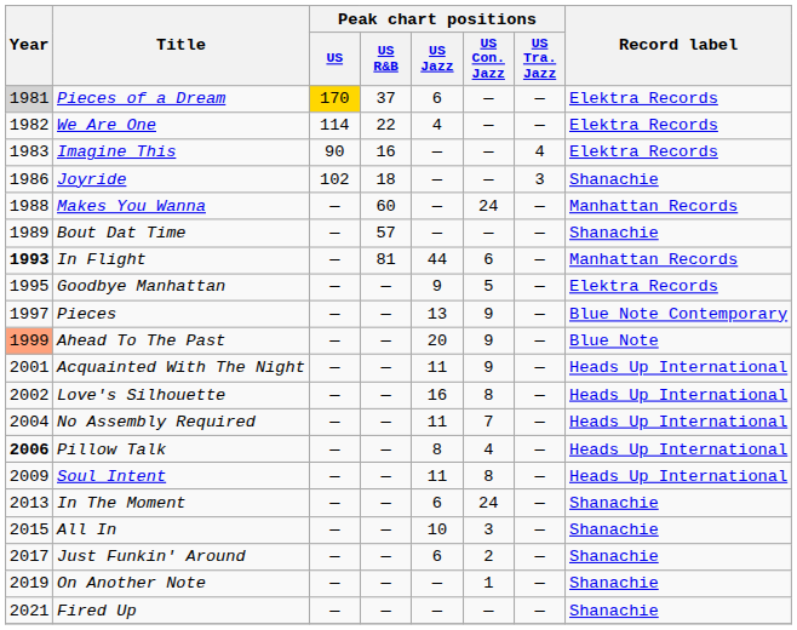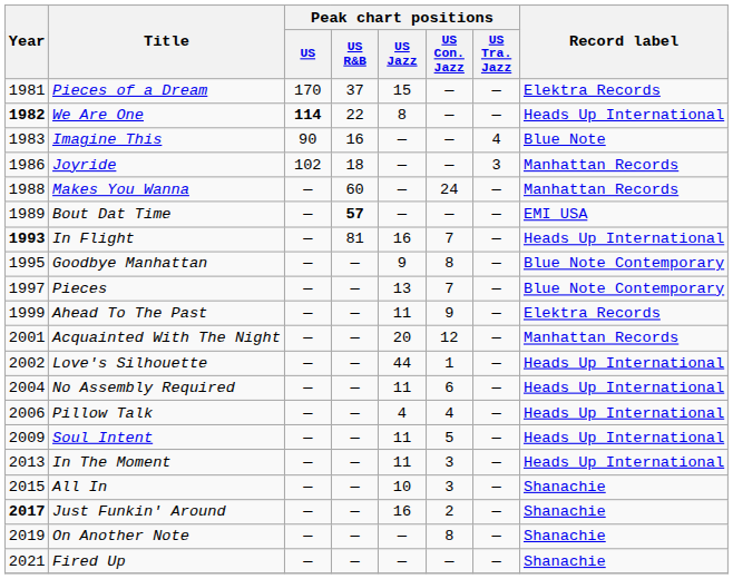 <table class="wikitable" style="text-align:center;">
 <tr>
 <th rowspan="2">Year</th>
 <th rowspan="2">Title</th>
 <th colspan="5">Peak chart positions</th>
 <th rowspan="2">Record label</th>
 </tr>
 <tr style="font-size:smaller;">
 <th width="35"><a href='#'>US</a><br></th>
 <th width="35"><a href='#'>US R&B</a><br></th>
 <th width="35"><a href='#'>US Jazz</a><br></th>
 <th width="35"><a href='#'>US Con. Jazz</a><br></th>
 <th width="35"><a href='#'>US Tra. Jazz</a><br></th>
 </tr>
 <tr>
-<td style="background: lightgrey;">1981</td>
+<td>1981</td>
 <td align="left"><em><a href='#'>Pieces of a Dream</a></em></td>
-<td style="background: gold;">170</td>
+<td>170</td>
 <td>37</td>
-<td>6</td>
+<td>15</td>
 <td>—</td>
 <td>—</td>
 <td align=left><a href='#'>Elektra Records</a></td>
 </tr>
 <tr>
-<td>1982</td>
+<td><strong>1982</strong></td>
 <td align="left"><em><a href='#'>We Are One</a></em></td>
-<td>114</td>
+<td><strong>114</strong></td>
 <td>22</td>
-<td>4</td>
+<td>8</td>
 <td>—</td>
 <td>—</td>
-<td align=left><a href='#'>Elektra Records</a></td>
+<td align=left><a href='#'>Heads Up International</a></td>
 </tr>
 <tr>
 <td>1983</td>
 <td align="left"><em><a href='#'>Imagine This</a></em></td>
 <td>90</td>
 <td>16</td>
 <td>—</td>
 <td>—</td>
 <td>4</td>
-<td align=left><a href='#'>Elektra Records</a></td>
+<td align=left><a href='#'>Blue Note</a></td>
 </tr>
 <tr>
 <td>1986</td>
 <td align="left"><em><a href='#'>Joyride</a></em></td>
 <td>102</td>
 <td>18</td>
 <td>—</td>
 <td>—</td>
 <td>3</td>
-<td align=left><a href='#'>Shanachie</a></td>
+<td align=left><a href='#'>Manhattan Records</a></td>
 </tr>
 <tr>
 <td>1988</td>
 <td align="left"><em><a href='#'>Makes You Wanna</a></em></td>
 <td>—</td>
 <td>60</td>
 <td>—</td>
 <td>24</td>
 <td>—</td>
 <td align=left><a href='#'>Manhattan Records</a></td>
 </tr>
 <tr>
 <td>1989</td>
 <td align="left"><em>Bout Dat Time</em></td>
 <td>—</td>
-<td>57</td>
+<td><strong>57</strong></td>
 <td>—</td>
 <td>—</td>
 <td>—</td>
-<td align=left><a href='#'>Shanachie</a></td>
+<td align=left><a href='#'>EMI USA</a></td>
 </tr>
 <tr>
 <td><strong>1993</strong></td>
 <td align="left"><em>In Flight</em></td>
 <td>—</td>
 <td>81</td>
-<td>44</td>
-<td>6</td>
+<td>16</td>
+<td>7</td>
 <td>—</td>
-<td align=left><a href='#'>Manhattan Records</a></td>
+<td align=left><a href='#'>Heads Up International</a></td>
 </tr>
 <tr>
 <td>1995</td>
 <td align="left"><em>Goodbye Manhattan</em></td>
 <td>—</td>
 <td>—</td>
 <td>9</td>
-<td>5</td>
+<td>8</td>
 <td>—</td>
-<td align=left><a href='#'>Elektra Records</a></td>
+<td align=left><a href='#'>Blue Note Contemporary</a></td>
 </tr>
 <tr>
 <td>1997</td>
 <td align="left"><em>Pieces</em></td>
 <td>—</td>
 <td>—</td>
 <td>13</td>
-<td>9</td>
+<td>7</td>
 <td>—</td>
 <td align=left><a href='#'>Blue Note Contemporary</a></td>
 </tr>
 <tr>
-<td style="background: lightsalmon;">1999</td>
+<td>1999</td>
 <td align="left"><em>Ahead To The Past</em></td>
 <td>—</td>
 <td>—</td>
-<td>20</td>
+<td>11</td>
 <td>9</td>
 <td>—</td>
-<td align=left><a href='#'>Blue Note</a></td>
+<td align=left><a href='#'>Elektra Records</a></td>
 </tr>
 <tr>
 <td>2001</td>
 <td align="left"><em>Acquainted With The Night</em></td>
 <td>—</td>
 <td>—</td>
-<td>11</td>
-<td>9</td>
+<td>20</td>
+<td>12</td>
 <td>—</td>
-<td align=left><a href='#'>Heads Up International</a></td>
+<td align=left><a href='#'>Manhattan Records</a></td>
 </tr>
 <tr>
 <td>2002</td>
 <td align="left"><em>Love's Silhouette</em></td>
 <td>—</td>
 <td>—</td>
-<td>16</td>
-<td>8</td>
+<td>44</td>
+<td>1</td>
 <td>—</td>
 <td align=left><a href='#'>Heads Up International</a></td>
 </tr>
 <tr>
 <td>2004</td>
 <td align="left"><em>No Assembly Required</em></td>
 <td>—</td>
 <td>—</td>
 <td>11</td>
-<td>7</td>
+<td>6</td>
 <td>—</td>
 <td align=left><a href='#'>Heads Up International</a></td>
 </tr>
 <tr>
-<td><strong>2006</strong></td>
+<td>2006</td>
 <td align="left"><em>Pillow Talk</em></td>
 <td>—</td>
 <td>—</td>
-<td>8</td>
+<td>4</td>
 <td>4</td>
 <td>—</td>
 <td align=left><a href='#'>Heads Up International</a></td>
 </tr>
 <tr>
 <td>2009</td>
 <td align="left"><em><a href='#'>Soul Intent</a></em></td>
 <td>—</td>
 <td>—</td>
 <td>11</td>
-<td>8</td>
+<td>5</td>
 <td>—</td>
 <td align=left><a href='#'>Heads Up International</a></td>
 </tr>
 <tr>
 <td>2013</td>
 <td align="left"><em>In The Moment</em></td>
 <td>—</td>
 <td>—</td>
-<td>6</td>
-<td>24</td>
+<td>11</td>
+<td>3</td>
 <td>—</td>
-<td align=left><a href='#'>Shanachie</a></td>
+<td align=left><a href='#'>Heads Up International</a></td>
 </tr>
 <tr>
 <td>2015</td>
 <td align="left"><em>All In</em></td>
 <td>—</td>
 <td>—</td>
 <td>10</td>
 <td>3</td>
 <td>—</td>
 <td align=left><a href='#'>Shanachie</a></td>
 </tr>
 <tr>
-<td>2017</td>
+<td><strong>2017</strong></td>
 <td align="left"><em>Just Funkin' Around</em></td>
 <td>—</td>
 <td>—</td>
-<td>6</td>
+<td>16</td>
 <td>2</td>
 <td>—</td>
 <td align=left><a href='#'>Shanachie</a></td>
 </tr>
 <tr>
 <td>2019</td>
 <td align="left"><em>On Another Note</em></td>
 <td>—</td>
 <td>—</td>
 <td>—</td>
-<td>1</td>
+<td>8</td>
 <td>—</td>
 <td align=left><a href='#'>Shanachie</a></td>
 </tr>
 <tr>
 <td>2021</td>
 <td align="left"><em>Fired Up</em></td>
 <td>—</td>
 <td>—</td>
 <td>—</td>
 <td>—</td>
 <td>—</td>
 <td align=left><a href='#'>Shanachie</a></td>
 </tr>
 <tr>
 </tr>
 </table>
